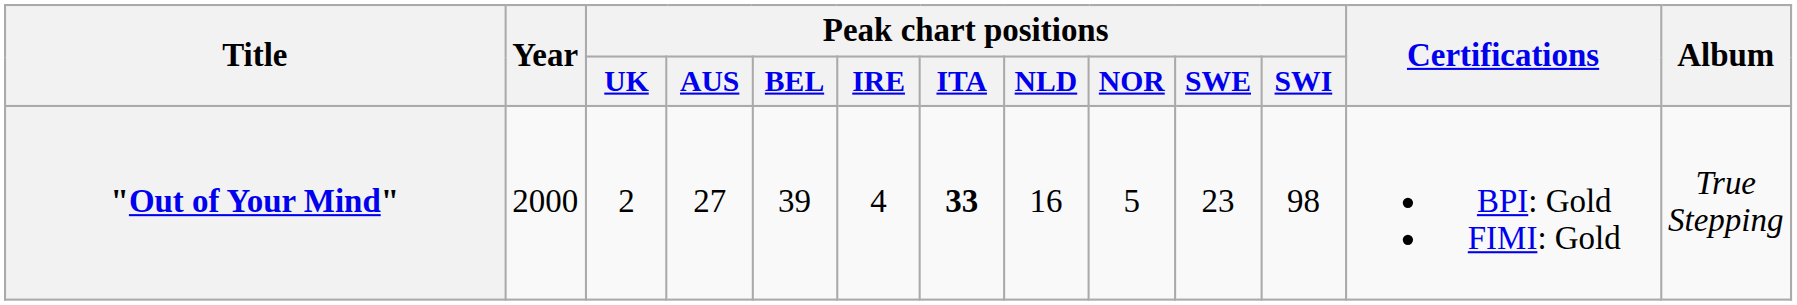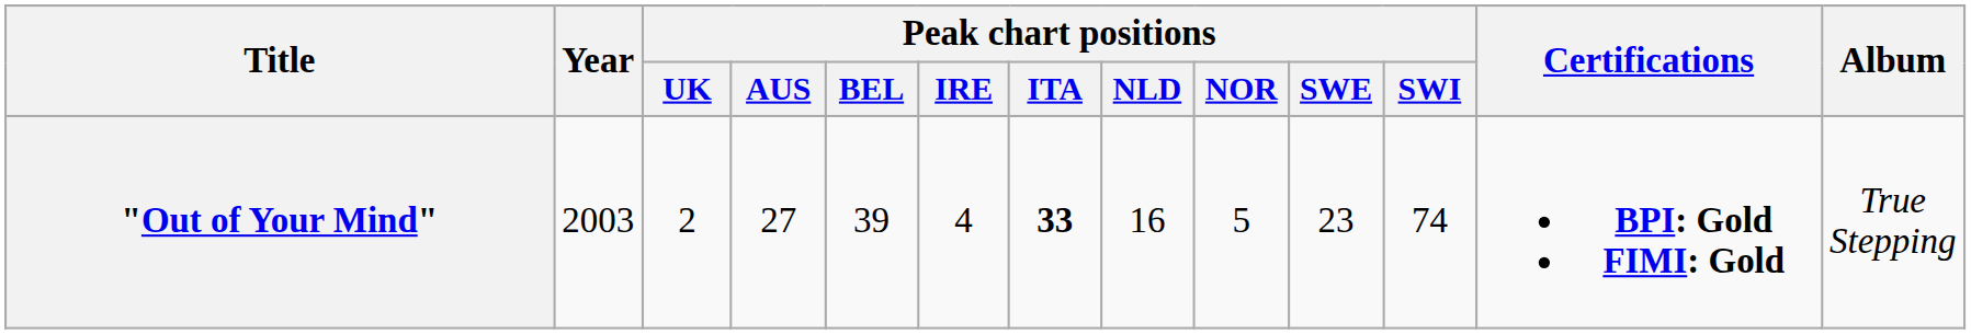 <table class="wikitable plainrowheaders" style="text-align:center;" border="1">
 <tr>
 <th scope="col" rowspan="2" style="width:18em;">Title</th>
 <th scope="col" rowspan="2">Year</th>
 <th scope="col" colspan="9">Peak chart positions</th>
 <th scope="col" rowspan="2" style="width:10em;"><a href='#'>Certifications</a></th>
 <th scope="col" rowspan="2">Album</th>
 </tr>
 <tr>
 <th scope="col" style="width:2.5em;font-size:90%;"><a href='#'>UK</a><br></th>
 <th scope="col" style="width:2.5em;font-size:90%;"><a href='#'>AUS</a><br></th>
 <th scope="col" style="width:2.5em;font-size:90%;"><a href='#'>BEL</a><br></th>
 <th scope="col" style="width:2.5em;font-size:90%;"><a href='#'>IRE</a><br></th>
 <th scope="col" style="width:2.5em;font-size:90%;"><a href='#'>ITA</a><br></th>
 <th scope="col" style="width:2.5em;font-size:90%;"><a href='#'>NLD</a><br></th>
 <th scope="col" style="width:2.5em;font-size:90%;"><a href='#'>NOR</a><br></th>
 <th scope="col" style="width:2.5em;font-size:90%;"><a href='#'>SWE</a><br></th>
 <th scope="col" style="width:2.5em;font-size:90%;"><a href='#'>SWI</a><br></th>
 </tr>
 <tr>
 <th scope="row">"<a href='#'>Out of Your Mind</a>"<br></th>
-<td>2000</td>
+<td>2003</td>
 <td>2</td>
 <td>27</td>
 <td>39</td>
 <td>4</td>
 <td><strong>33</strong></td>
 <td>16</td>
 <td>5</td>
 <td>23</td>
-<td>98</td>
-<td><br><ul><li><a href='#'>BPI</a>: Gold</li><li><a href='#'>FIMI</a>: Gold</li></ul></td>
+<td>74</td>
+<td><strong><br><ul><li><a href='#'>BPI</a>: Gold</li><li><a href='#'>FIMI</a>: Gold</li></ul></strong></td>
 <td><em>True Stepping</em></td>
 </tr>
 </table>
